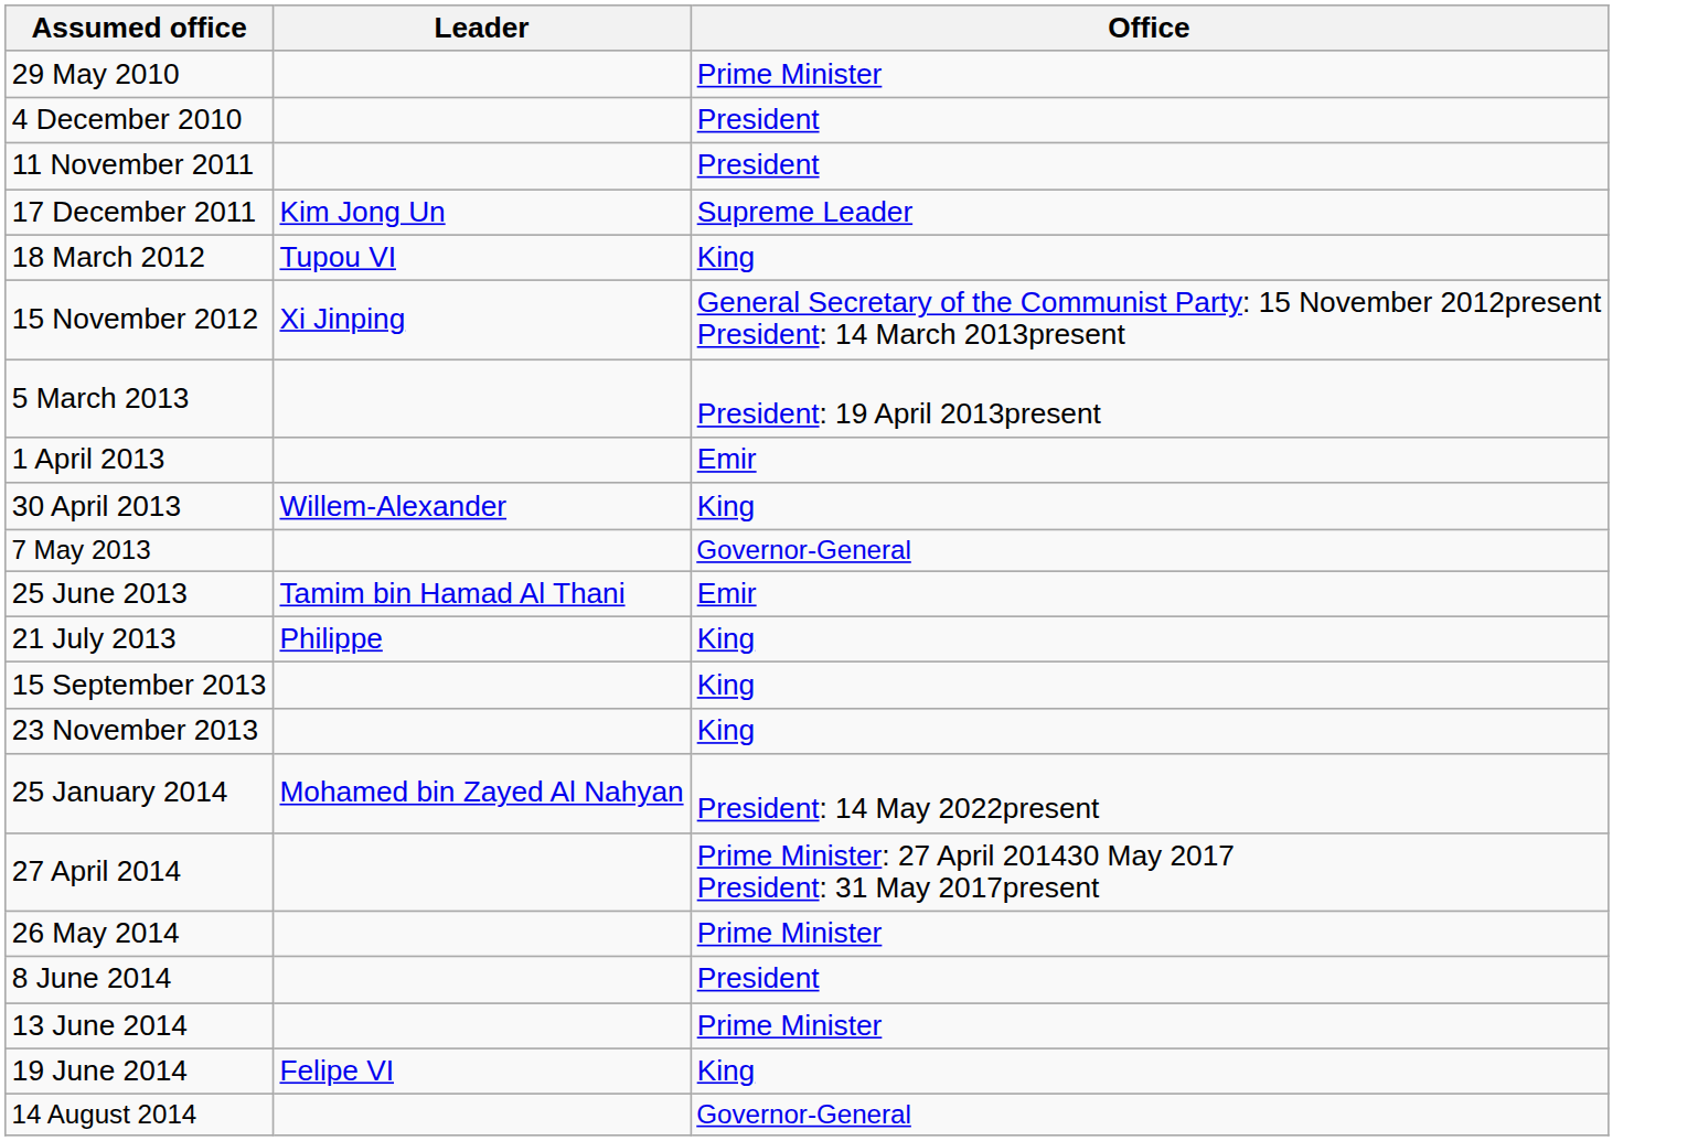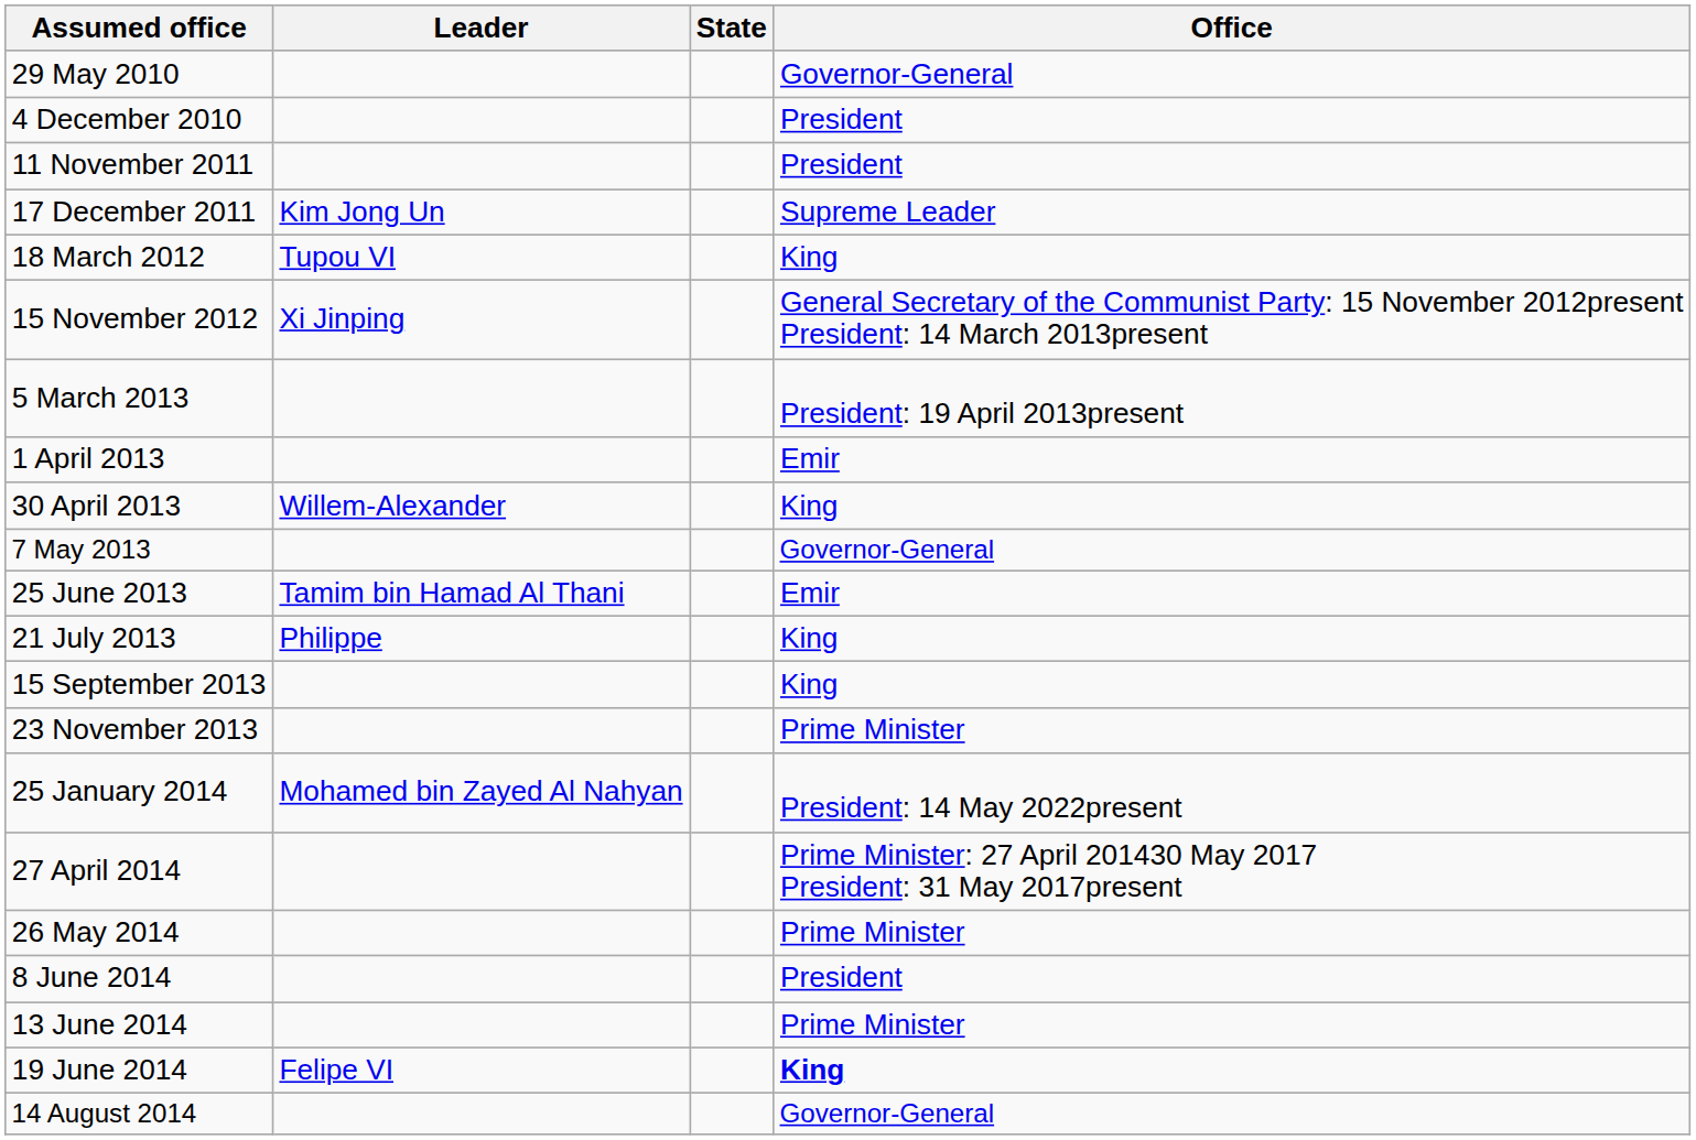 <table class="wikitable sortable">
 <tr>
 <th>Assumed office</th>
 <th>Leader</th>
+<th>State</th>
 <th class=unsortable>Office</th>
 </tr>
 <tr>
 <td>29 May 2010</td>
 <td></td>
-<td><a href='#'>Prime Minister</a></td>
+<td></td>
+<td><a href='#'>Governor-General</a></td>
 </tr>
 <tr>
 <td>4 December 2010</td>
+<td></td>
 <td></td>
 <td><a href='#'>President</a></td>
 </tr>
 <tr>
 <td>11 November 2011</td>
 <td></td>
+<td></td>
 <td><a href='#'>President</a></td>
 </tr>
 <tr>
 <td>17 December 2011</td>
 <td><a href='#'>Kim Jong Un</a></td>
+<td data-sort-value=Korea></td>
 <td><a href='#'>Supreme Leader</a></td>
 </tr>
 <tr>
 <td>18 March 2012</td>
 <td><a href='#'>Tupou VI</a></td>
+<td></td>
 <td><a href='#'>King</a></td>
 </tr>
 <tr>
 <td>15 November 2012</td>
 <td><a href='#'>Xi Jinping</a></td>
+<td></td>
 <td><a href='#'>General Secretary of the Communist Party</a>: 15 November 2012present<br><a href='#'>President</a>: 14 March 2013present</td>
 </tr>
 <tr>
 <td>5 March 2013</td>
+<td></td>
 <td></td>
 <td><br><a href='#'>President</a>: 19 April 2013present</td>
 </tr>
 <tr>
 <td>1 April 2013</td>
 <td></td>
+<td></td>
 <td><a href='#'>Emir</a></td>
 </tr>
 <tr>
 <td>30 April 2013</td>
 <td><a href='#'>Willem-Alexander</a></td>
+<td></td>
 <td><a href='#'>King</a></td>
 </tr>
 <tr style=font-size:92%>
 <td>7 May 2013</td>
+<td></td>
 <td></td>
 <td><a href='#'>Governor-General</a></td>
 </tr>
 <tr>
 <td>25 June 2013</td>
 <td data-sort-value=Thani><a href='#'>Tamim bin Hamad Al Thani</a></td>
+<td></td>
 <td><a href='#'>Emir</a></td>
 </tr>
 <tr>
 <td>21 July 2013</td>
 <td><a href='#'>Philippe</a></td>
+<td></td>
 <td><a href='#'>King</a></td>
 </tr>
 <tr>
 <td>15 September 2013</td>
+<td></td>
 <td></td>
 <td><a href='#'>King</a></td>
 </tr>
 <tr>
 <td>23 November 2013</td>
 <td></td>
-<td><a href='#'>King</a></td>
+<td></td>
+<td><a href='#'>Prime Minister</a></td>
 </tr>
 <tr>
 <td>25 January 2014</td>
 <td data-sort-value=Nahyan><a href='#'>Mohamed bin Zayed Al Nahyan</a></td>
+<td></td>
 <td><br><a href='#'>President</a>: 14 May 2022present</td>
 </tr>
 <tr>
 <td>27 April 2014</td>
+<td></td>
 <td></td>
 <td><a href='#'>Prime Minister</a>: 27 April 201430 May 2017<br><a href='#'>President</a>: 31 May 2017present</td>
 </tr>
 <tr>
 <td>26 May 2014</td>
 <td></td>
+<td></td>
 <td><a href='#'>Prime Minister</a></td>
 </tr>
 <tr>
 <td>8 June 2014</td>
+<td></td>
 <td></td>
 <td><a href='#'>President</a></td>
 </tr>
 <tr>
 <td>13 June 2014</td>
 <td></td>
+<td></td>
 <td><a href='#'>Prime Minister</a></td>
 </tr>
 <tr>
 <td>19 June 2014</td>
 <td><a href='#'>Felipe VI</a></td>
-<td><a href='#'>King</a></td>
+<td></td>
+<td><strong><a href='#'>King</a></strong></td>
 </tr>
 <tr style=font-size:92%>
 <td>14 August 2014</td>
 <td></td>
+<td></td>
 <td><a href='#'>Governor-General</a></td>
 </tr>
 </table>
